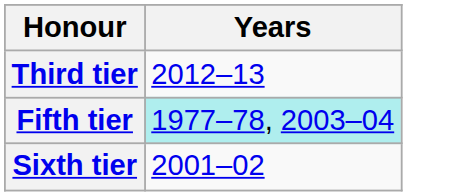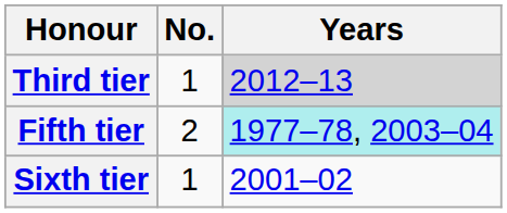 <table class="wikitable plainrowheaders">
 <tr>
 <th scope=col>Honour</th>
+<th scope=col>No.</th>
 <th scope=col>Years</th>
 </tr>
 <tr>
 <th scope=row><a href='#'>Third tier</a></th>
-<td><a href='#'>2012–13</a></td>
+<td align=center>1</td>
+<td style="background: lightgrey;"><a href='#'>2012–13</a></td>
 </tr>
 <tr>
 <th scope=row><a href='#'>Fifth tier</a></th>
+<td align=center>2</td>
 <td style="background: paleturquoise;"><a href='#'>1977–78</a>, <a href='#'>2003–04</a></td>
 </tr>
 <tr>
 <th scope=row><a href='#'>Sixth tier</a></th>
+<td align=center>1</td>
 <td><a href='#'>2001–02</a></td>
 </tr>
 </table>
